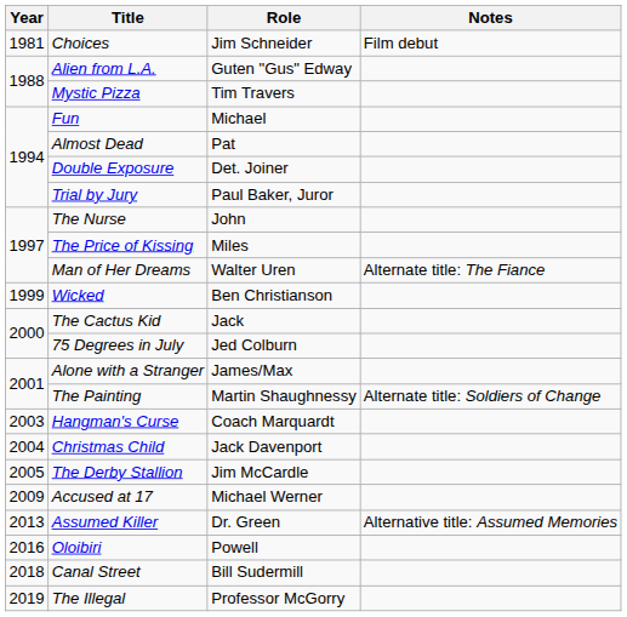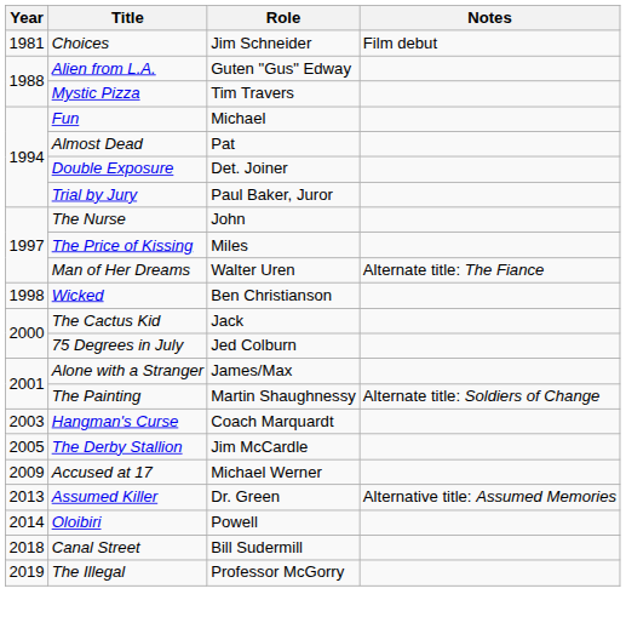 <table class="wikitable sortable">
 <tr>
 <th>Year</th>
 <th>Title</th>
 <th>Role</th>
 <th class="unsortable">Notes</th>
 </tr>
 <tr>
 <td>1981</td>
 <td><em>Choices</em></td>
 <td>Jim Schneider</td>
 <td>Film debut</td>
 </tr>
 <tr>
 <td rowspan="2">1988</td>
 <td><em><a href='#'>Alien from L.A.</a></em></td>
 <td>Guten "Gus" Edway</td>
 <td></td>
 </tr>
 <tr>
 <td><em><a href='#'>Mystic Pizza</a></em></td>
 <td>Tim Travers</td>
 <td></td>
 </tr>
 <tr>
 <td rowspan="4">1994</td>
 <td><em><a href='#'>Fun</a></em></td>
 <td>Michael</td>
 <td></td>
 </tr>
 <tr>
 <td><em>Almost Dead</em></td>
 <td>Pat</td>
 <td></td>
 </tr>
 <tr>
 <td><em><a href='#'>Double Exposure</a></em></td>
 <td>Det. Joiner</td>
 <td></td>
 </tr>
 <tr>
 <td><em><a href='#'>Trial by Jury</a></em></td>
 <td>Paul Baker, Juror</td>
 <td></td>
 </tr>
 <tr>
 <td rowspan="3">1997</td>
 <td><em>The Nurse</em></td>
 <td>John</td>
 <td></td>
 </tr>
 <tr>
 <td><em><a href='#'>The Price of Kissing</a></em></td>
 <td>Miles</td>
 <td></td>
 </tr>
 <tr>
 <td><em>Man of Her Dreams</em></td>
 <td>Walter Uren</td>
 <td>Alternate title: <em>The Fiance</em></td>
 </tr>
 <tr>
-<td>1999</td>
+<td>1998</td>
 <td><em><a href='#'>Wicked</a></em></td>
 <td>Ben Christianson</td>
 <td></td>
 </tr>
 <tr>
 <td rowspan="2">2000</td>
 <td><em>The Cactus Kid</em></td>
 <td>Jack</td>
 <td></td>
 </tr>
 <tr>
 <td><em>75 Degrees in July</em></td>
 <td>Jed Colburn</td>
 <td></td>
 </tr>
 <tr>
 <td rowspan="2">2001</td>
 <td><em>Alone with a Stranger</em></td>
 <td>James/Max</td>
 <td></td>
 </tr>
 <tr>
 <td><em>The Painting</em></td>
 <td>Martin Shaughnessy</td>
 <td>Alternate title: <em>Soldiers of Change</em></td>
 </tr>
 <tr>
 <td>2003</td>
 <td><em><a href='#'>Hangman's Curse</a></em></td>
 <td>Coach Marquardt</td>
 <td></td>
 </tr>
 <tr>
-<td>2004</td>
-<td><em><a href='#'>Christmas Child</a></em></td>
-<td>Jack Davenport</td>
-<td></td>
-</tr>
-<tr>
 <td>2005</td>
 <td><em><a href='#'>The Derby Stallion</a></em></td>
 <td>Jim McCardle</td>
 <td></td>
 </tr>
 <tr>
 <td>2009</td>
 <td><em>Accused at 17</em></td>
 <td>Michael Werner</td>
 <td></td>
 </tr>
 <tr>
 <td>2013</td>
 <td><em><a href='#'>Assumed Killer</a></em></td>
 <td>Dr. Green</td>
 <td>Alternative title: <em>Assumed Memories</em></td>
 </tr>
 <tr>
-<td>2016</td>
+<td>2014</td>
 <td><em><a href='#'>Oloibiri</a></em></td>
 <td>Powell</td>
 <td></td>
 </tr>
 <tr>
 <td>2018</td>
 <td><em>Canal Street</em></td>
 <td>Bill Sudermill</td>
 <td></td>
 </tr>
 <tr>
 <td>2019</td>
 <td><em>The Illegal</em></td>
 <td>Professor McGorry</td>
 <td></td>
 </tr>
 </table>
